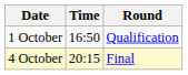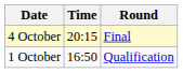 <table class="wikitable">
 <tr>
 <th>Date</th>
 <th>Time</th>
 <th>Round</th>
 </tr>
+<tr style=background:lemonchiffon>
+<td>4 October</td>
+<td>20:15</td>
+<td><a href='#'>Final</a></td>
+</tr>
 <tr>
 <td>1 October</td>
 <td>16:50</td>
 <td><a href='#'>Qualification</a></td>
 </tr>
-<tr style=background:lemonchiffon>
-<td>4 October</td>
-<td>20:15</td>
-<td><a href='#'>Final</a></td>
-</tr>
 </table>
